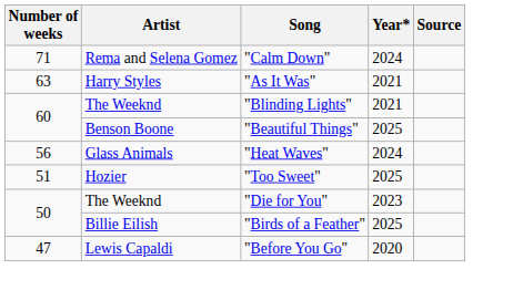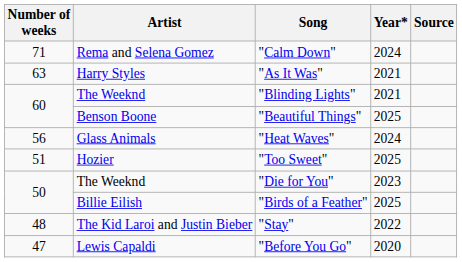 <table class="wikitable">
 <tr>
 <th>Number of <br> weeks</th>
 <th>Artist</th>
 <th>Song</th>
 <th>Year*</th>
 <th>Source</th>
 </tr>
 <tr>
 <td style="text-align:center;">71</td>
 <td><a href='#'>Rema</a> and <a href='#'>Selena Gomez</a></td>
 <td>"<a href='#'>Calm Down</a>"</td>
 <td>2024</td>
 <td></td>
 </tr>
 <tr>
 <td style="text-align:center;">63</td>
 <td><a href='#'>Harry Styles</a></td>
 <td>"<a href='#'>As It Was</a>"</td>
 <td>2021</td>
 <td></td>
 </tr>
 <tr>
 <td rowspan=2 style="text-align:center;">60</td>
 <td><a href='#'>The Weeknd</a></td>
 <td>"<a href='#'>Blinding Lights</a>"</td>
 <td>2021</td>
 <td></td>
 </tr>
 <tr>
 <td><a href='#'>Benson Boone</a></td>
 <td>"<a href='#'>Beautiful Things</a>"</td>
 <td>2025</td>
 <td></td>
 </tr>
 <tr>
 <td style="text-align:center;">56</td>
 <td><a href='#'>Glass Animals</a></td>
 <td>"<a href='#'>Heat Waves</a>"</td>
 <td>2024</td>
 <td></td>
 </tr>
 <tr>
 <td style="text-align:center;">51</td>
 <td><a href='#'>Hozier</a></td>
 <td>"<a href='#'>Too Sweet</a>"</td>
 <td>2025</td>
 <td></td>
 </tr>
 <tr>
 <td rowspan=2 style="text-align:center;">50</td>
 <td>The Weeknd</td>
 <td>"<a href='#'>Die for You</a>"</td>
 <td>2023</td>
 <td></td>
 </tr>
 <tr>
 <td><a href='#'>Billie Eilish</a></td>
 <td>"<a href='#'>Birds of a Feather</a>"</td>
 <td>2025</td>
 <td></td>
 </tr>
 <tr>
+<td style="text-align:center;">48</td>
+<td><a href='#'>The Kid Laroi</a> and <a href='#'>Justin Bieber</a></td>
+<td>"<a href='#'>Stay</a>"</td>
+<td>2022</td>
+<td></td>
+</tr>
+<tr>
 <td style="text-align:center;">47</td>
 <td><a href='#'>Lewis Capaldi</a></td>
 <td>"<a href='#'>Before You Go</a>"</td>
 <td>2020</td>
 <td></td>
 </tr>
 </table>
